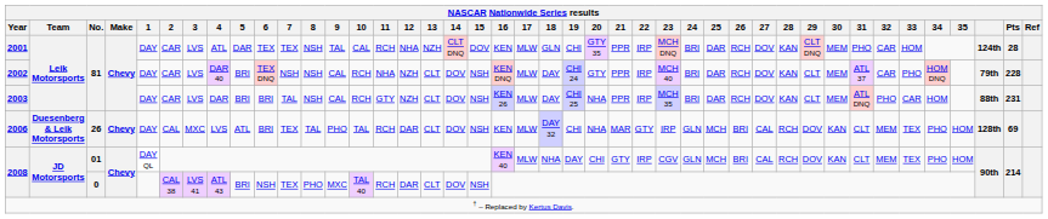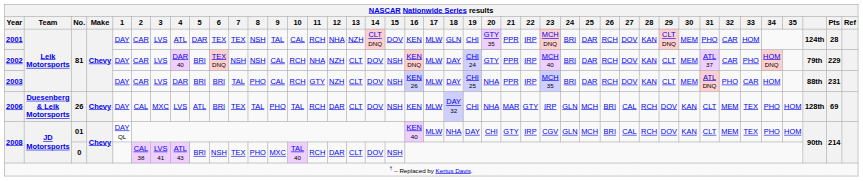 <table class="wikitable" style="text-align:center; font-size:75%">
 <tr>
 <th colspan=42><a href='#'>NASCAR</a> <a href='#'>Nationwide Series</a> results</th>
 </tr>
 <tr>
 <th>Year</th>
 <th>Team</th>
 <th>No.</th>
 <th>Make</th>
 <th>1</th>
 <th>2</th>
 <th>3</th>
 <th>4</th>
 <th>5</th>
 <th>6</th>
 <th>7</th>
 <th>8</th>
 <th>9</th>
 <th>10</th>
 <th>11</th>
 <th>12</th>
 <th>13</th>
 <th>14</th>
 <th>15</th>
 <th>16</th>
 <th>17</th>
 <th>18</th>
 <th>19</th>
 <th>20</th>
 <th>21</th>
 <th>22</th>
 <th>23</th>
 <th>24</th>
 <th>25</th>
 <th>26</th>
 <th>27</th>
 <th>28</th>
 <th>29</th>
 <th>30</th>
 <th>31</th>
 <th>32</th>
 <th>33</th>
 <th>34</th>
 <th>35</th>
 <th></th>
 <th>Pts</th>
 <th>Ref</th>
 </tr>
 <tr>
 <th><a href='#'>2001</a></th>
 <th rowspan=3><a href='#'>Leik Motorsports</a></th>
 <th rowspan=3>81</th>
 <th rowspan=3><a href='#'>Chevy</a></th>
 <td><a href='#'>DAY</a></td>
 <td><a href='#'>CAR</a></td>
 <td><a href='#'>LVS</a></td>
 <td><a href='#'>ATL</a></td>
 <td><a href='#'>DAR</a></td>
 <td><a href='#'>TEX</a></td>
 <td><a href='#'>TEX</a></td>
 <td><a href='#'>NSH</a></td>
 <td><a href='#'>TAL</a></td>
 <td><a href='#'>CAL</a></td>
 <td><a href='#'>RCH</a></td>
 <td><a href='#'>NHA</a></td>
 <td><a href='#'>NZH</a></td>
 <td style="background:#FFCFCF;"><a href='#'>CLT</a><br><small>DNQ</small></td>
 <td><a href='#'>DOV</a></td>
 <td><a href='#'>KEN</a></td>
 <td><a href='#'>MLW</a></td>
 <td><a href='#'>GLN</a></td>
 <td><a href='#'>CHI</a></td>
 <td style="background:#EFCFFF;"><a href='#'>GTY</a><br><small>35</small></td>
 <td><a href='#'>PPR</a></td>
 <td><a href='#'>IRP</a></td>
 <td style="background:#FFCFCF;"><a href='#'>MCH</a><br><small>DNQ</small></td>
 <td><a href='#'>BRI</a></td>
 <td><a href='#'>DAR</a></td>
 <td><a href='#'>RCH</a></td>
 <td><a href='#'>DOV</a></td>
 <td><a href='#'>KAN</a></td>
 <td style="background:#FFCFCF;"><a href='#'>CLT</a><br><small>DNQ</small></td>
 <td><a href='#'>MEM</a></td>
 <td><a href='#'>PHO</a></td>
 <td><a href='#'>CAR</a></td>
 <td><a href='#'>HOM</a></td>
 <td colspan=2></td>
 <th>124th</th>
 <th>28</th>
 <th></th>
 </tr>
 <tr>
 <th><a href='#'>2002</a></th>
 <td><a href='#'>DAY</a></td>
 <td><a href='#'>CAR</a></td>
 <td><a href='#'>LVS</a></td>
 <td style="background:#EFCFFF;"><a href='#'>DAR</a><br><small>40</small></td>
 <td><a href='#'>BRI</a></td>
 <td style="background:#FFCFCF;"><a href='#'>TEX</a><br><small>DNQ</small></td>
 <td><a href='#'>NSH</a></td>
 <td><a href='#'>NSH</a></td>
 <td><a href='#'>CAL</a></td>
 <td><a href='#'>RCH</a></td>
 <td><a href='#'>NHA</a></td>
 <td><a href='#'>NZH</a></td>
 <td><a href='#'>CLT</a></td>
 <td><a href='#'>DOV</a></td>
 <td><a href='#'>NSH</a></td>
 <td style="background:#FFCFCF;"><a href='#'>KEN</a><br><small>DNQ</small></td>
 <td><a href='#'>MLW</a></td>
 <td><a href='#'>DAY</a></td>
 <td style="background:#CFCFFF;"><a href='#'>CHI</a><br><small>24</small></td>
 <td><a href='#'>GTY</a></td>
 <td><a href='#'>PPR</a></td>
 <td><a href='#'>IRP</a></td>
 <td style="background:#EFCFFF;"><a href='#'>MCH</a><br><small>40</small></td>
 <td><a href='#'>BRI</a></td>
 <td><a href='#'>DAR</a></td>
 <td><a href='#'>RCH</a></td>
 <td><a href='#'>DOV</a></td>
 <td><a href='#'>KAN</a></td>
 <td><a href='#'>CLT</a></td>
 <td><a href='#'>MEM</a></td>
 <td style="background:#EFCFFF;"><a href='#'>ATL</a><br><small>37</small></td>
 <td><a href='#'>CAR</a></td>
 <td><a href='#'>PHO</a></td>
 <td style="background:#FFCFCF;"><a href='#'>HOM</a><br><small>DNQ</small></td>
 <td></td>
 <th>79th</th>
-<th>228</th>
+<th>229</th>
 <th></th>
 </tr>
 <tr>
 <th><a href='#'>2003</a></th>
 <td><a href='#'>DAY</a></td>
 <td><a href='#'>CAR</a></td>
 <td><a href='#'>LVS</a></td>
 <td><a href='#'>DAR</a></td>
 <td><a href='#'>BRI</a></td>
 <td><a href='#'>BRI</a></td>
 <td><a href='#'>TAL</a></td>
-<td><a href='#'>NSH</a></td>
+<td><a href='#'>PHO</a></td>
 <td><a href='#'>CAL</a></td>
 <td><a href='#'>RCH</a></td>
 <td><a href='#'>GTY</a></td>
 <td><a href='#'>NZH</a></td>
 <td><a href='#'>CLT</a></td>
 <td><a href='#'>DOV</a></td>
 <td><a href='#'>NSH</a></td>
 <td style="background:#CFCFFF;"><a href='#'>KEN</a><br><small>26</small></td>
 <td><a href='#'>MLW</a></td>
 <td><a href='#'>DAY</a></td>
 <td style="background:#CFCFFF;"><a href='#'>CHI</a><br><small>25</small></td>
 <td><a href='#'>NHA</a></td>
 <td><a href='#'>PPR</a></td>
 <td><a href='#'>IRP</a></td>
 <td style="background:#CFCFFF;"><a href='#'>MCH</a><br><small>35</small></td>
 <td><a href='#'>BRI</a></td>
 <td><a href='#'>DAR</a></td>
 <td><a href='#'>RCH</a></td>
 <td><a href='#'>DOV</a></td>
 <td><a href='#'>KAN</a></td>
 <td><a href='#'>CLT</a></td>
 <td><a href='#'>MEM</a></td>
 <td style="background:#FFCFCF;"><a href='#'>ATL</a><br><small>DNQ</small></td>
 <td><a href='#'>PHO</a></td>
 <td><a href='#'>CAR</a></td>
 <td><a href='#'>HOM</a></td>
 <td></td>
 <th>88th</th>
 <th>231</th>
 <th></th>
 </tr>
 <tr>
 <th><a href='#'>2006</a></th>
 <th><a href='#'>Duesenberg & Leik Motorsports</a></th>
 <th>26</th>
 <th><a href='#'>Chevy</a></th>
 <td><a href='#'>DAY</a></td>
 <td><a href='#'>CAL</a></td>
 <td><a href='#'>MXC</a></td>
 <td><a href='#'>LVS</a></td>
 <td><a href='#'>ATL</a></td>
 <td><a href='#'>BRI</a></td>
 <td><a href='#'>TEX</a></td>
 <td><a href='#'>TAL</a></td>
 <td><a href='#'>PHO</a></td>
 <td><a href='#'>TAL</a></td>
 <td><a href='#'>RCH</a></td>
 <td><a href='#'>DAR</a></td>
 <td><a href='#'>CLT</a></td>
 <td><a href='#'>DOV</a></td>
 <td><a href='#'>NSH</a></td>
 <td><a href='#'>KEN</a></td>
 <td><a href='#'>MLW</a></td>
 <td style="background:#CFCFFF;"><a href='#'>DAY</a><br><small>32</small></td>
 <td><a href='#'>CHI</a></td>
 <td><a href='#'>NHA</a></td>
 <td><a href='#'>MAR</a></td>
 <td><a href='#'>GTY</a></td>
 <td><a href='#'>IRP</a></td>
 <td><a href='#'>GLN</a></td>
 <td><a href='#'>MCH</a></td>
 <td><a href='#'>BRI</a></td>
 <td><a href='#'>CAL</a></td>
 <td><a href='#'>RCH</a></td>
 <td><a href='#'>DOV</a></td>
 <td><a href='#'>KAN</a></td>
 <td><a href='#'>CLT</a></td>
 <td><a href='#'>MEM</a></td>
 <td><a href='#'>TEX</a></td>
 <td><a href='#'>PHO</a></td>
 <td><a href='#'>HOM</a></td>
 <th>128th</th>
 <th>69</th>
 <th></th>
 </tr>
 <tr>
 <th rowspan=2><a href='#'>2008</a></th>
 <th rowspan=2><a href='#'>JD Motorsports</a></th>
 <th>01</th>
 <th rowspan=2><a href='#'>Chevy</a></th>
 <td style="background:#FFFFFF;"><a href='#'>DAY</a><br><small>QL</small></td>
 <td colspan=14></td>
 <td style="background:#EFCFFF;"><a href='#'>KEN</a><br><small>40</small></td>
 <td><a href='#'>MLW</a></td>
 <td><a href='#'>NHA</a></td>
 <td><a href='#'>DAY</a></td>
 <td><a href='#'>CHI</a></td>
 <td><a href='#'>GTY</a></td>
 <td><a href='#'>IRP</a></td>
 <td><a href='#'>CGV</a></td>
 <td><a href='#'>GLN</a></td>
 <td><a href='#'>MCH</a></td>
 <td><a href='#'>BRI</a></td>
 <td><a href='#'>CAL</a></td>
 <td><a href='#'>RCH</a></td>
 <td><a href='#'>DOV</a></td>
 <td><a href='#'>KAN</a></td>
 <td><a href='#'>CLT</a></td>
 <td><a href='#'>MEM</a></td>
 <td><a href='#'>TEX</a></td>
 <td><a href='#'>PHO</a></td>
 <td><a href='#'>HOM</a></td>
 <th rowspan=2>90th</th>
 <th rowspan=2>214</th>
 <th rowspan=2></th>
 </tr>
 <tr>
 <th>0</th>
 <td></td>
 <td style="background:#EFCFFF;"><a href='#'>CAL</a><br><small>38</small></td>
 <td style="background:#EFCFFF;"><a href='#'>LVS</a><br><small>41</small></td>
 <td style="background:#EFCFFF;"><a href='#'>ATL</a><br><small>43</small></td>
 <td><a href='#'>BRI</a></td>
 <td><a href='#'>NSH</a></td>
 <td><a href='#'>TEX</a></td>
 <td><a href='#'>PHO</a></td>
 <td><a href='#'>MXC</a></td>
 <td style="background:#EFCFFF;"><a href='#'>TAL</a><br><small>40</small></td>
 <td><a href='#'>RCH</a></td>
 <td><a href='#'>DAR</a></td>
 <td><a href='#'>CLT</a></td>
 <td><a href='#'>DOV</a></td>
 <td><a href='#'>NSH</a></td>
 <td colspan=20></td>
 </tr>
 <tr>
 <td colspan=43><small><sup>†</sup> – Replaced by <a href='#'>Kertus Davis</a>. </small></td>
 </tr>
 </table>
